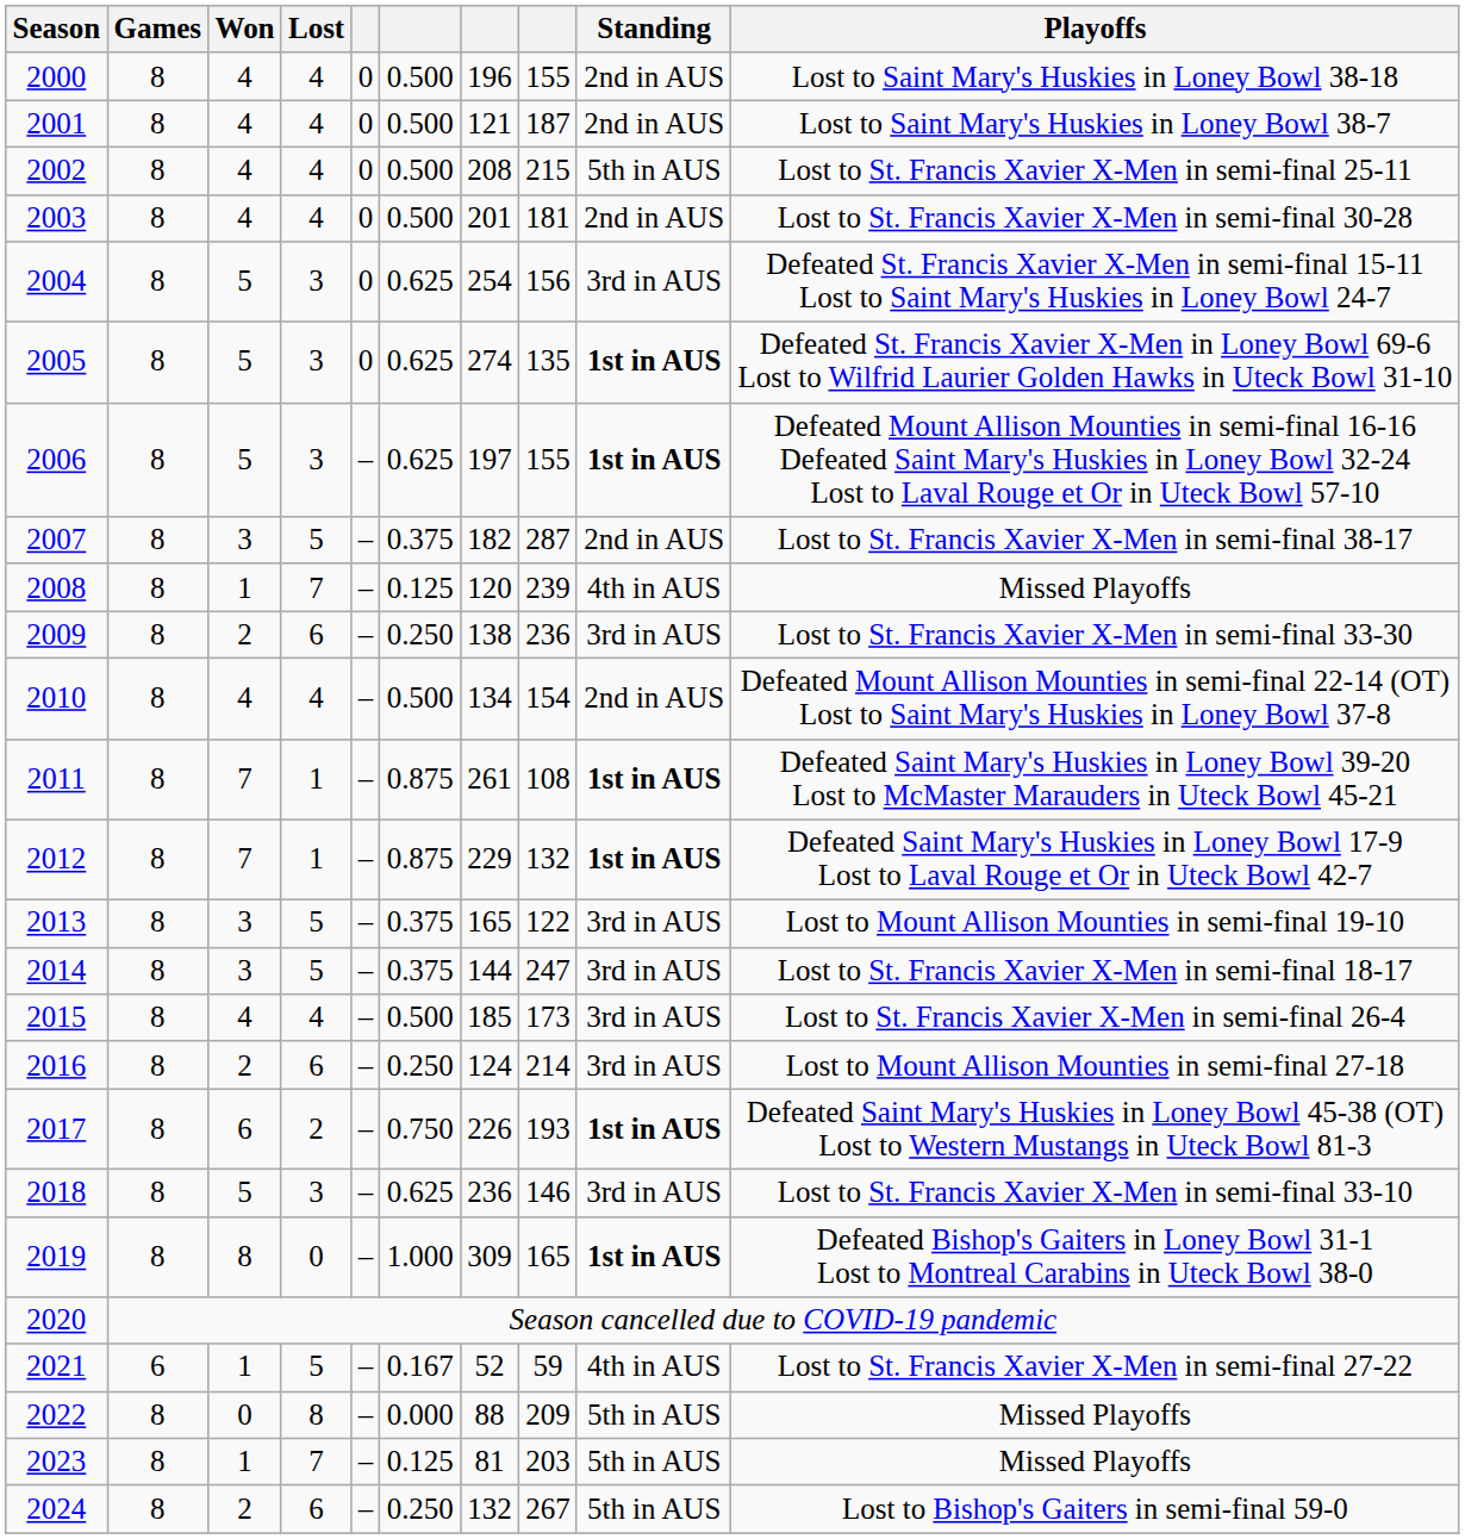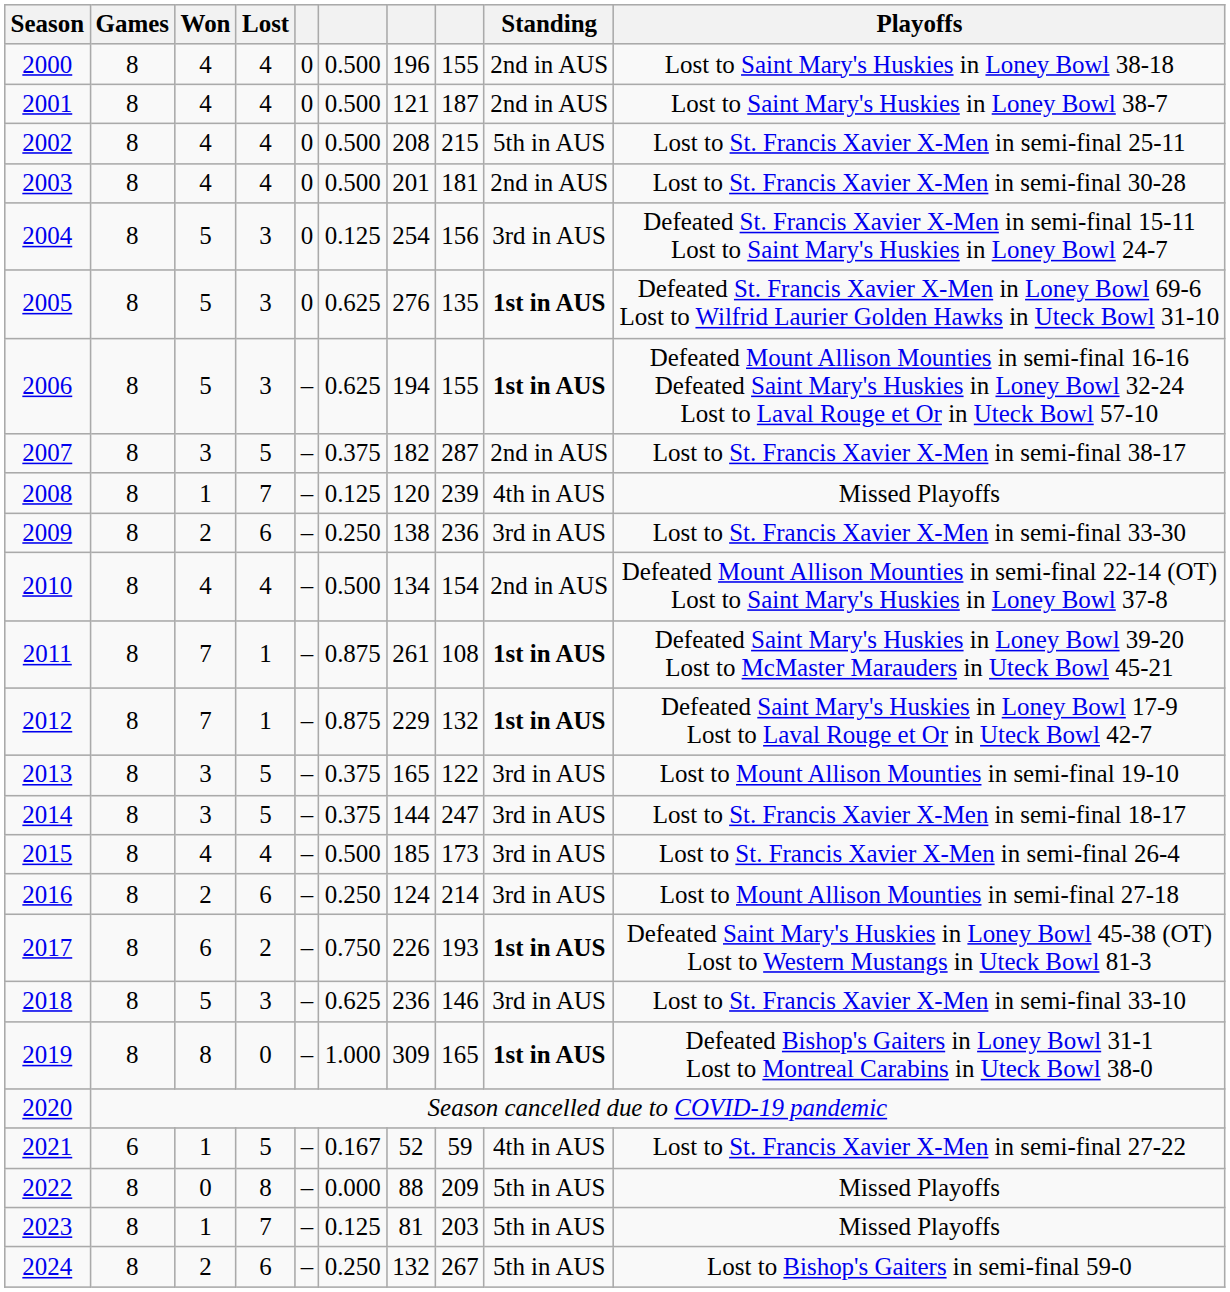 <table class="wikitable" style="text-align:center">
 <tr>
 <th>Season</th>
 <th>Games</th>
 <th>Won</th>
 <th>Lost</th>
 <th></th>
 <th></th>
 <th></th>
 <th></th>
 <th>Standing</th>
 <th>Playoffs</th>
 </tr>
 <tr>
 <td><a href='#'>2000</a></td>
 <td>8</td>
 <td>4</td>
 <td>4</td>
 <td>0</td>
 <td>0.500</td>
 <td>196</td>
 <td>155</td>
 <td>2nd in AUS</td>
 <td>Lost to <a href='#'>Saint Mary's Huskies</a> in <a href='#'>Loney Bowl</a> 38-18</td>
 </tr>
 <tr>
 <td><a href='#'>2001</a></td>
 <td>8</td>
 <td>4</td>
 <td>4</td>
 <td>0</td>
 <td>0.500</td>
 <td>121</td>
 <td>187</td>
 <td>2nd in AUS</td>
 <td>Lost to <a href='#'>Saint Mary's Huskies</a> in <a href='#'>Loney Bowl</a> 38-7</td>
 </tr>
 <tr>
 <td><a href='#'>2002</a></td>
 <td>8</td>
 <td>4</td>
 <td>4</td>
 <td>0</td>
 <td>0.500</td>
 <td>208</td>
 <td>215</td>
 <td>5th in AUS</td>
 <td>Lost to <a href='#'>St. Francis Xavier X-Men</a> in semi-final 25-11</td>
 </tr>
 <tr>
 <td><a href='#'>2003</a></td>
 <td>8</td>
 <td>4</td>
 <td>4</td>
 <td>0</td>
 <td>0.500</td>
 <td>201</td>
 <td>181</td>
 <td>2nd in AUS</td>
 <td>Lost to <a href='#'>St. Francis Xavier X-Men</a> in semi-final 30-28</td>
 </tr>
 <tr>
 <td><a href='#'>2004</a></td>
 <td>8</td>
 <td>5</td>
 <td>3</td>
 <td>0</td>
-<td>0.625</td>
+<td>0.125</td>
 <td>254</td>
 <td>156</td>
 <td>3rd in AUS</td>
 <td>Defeated <a href='#'>St. Francis Xavier X-Men</a> in semi-final 15-11<br>Lost to <a href='#'>Saint Mary's Huskies</a> in <a href='#'>Loney Bowl</a> 24-7</td>
 </tr>
 <tr>
 <td><a href='#'>2005</a></td>
 <td>8</td>
 <td>5</td>
 <td>3</td>
 <td>0</td>
 <td>0.625</td>
-<td>274</td>
+<td>276</td>
 <td>135</td>
 <td><strong>1st in AUS</strong></td>
 <td>Defeated <a href='#'>St. Francis Xavier X-Men</a> in <a href='#'>Loney Bowl</a> 69-6<br>Lost to <a href='#'>Wilfrid Laurier Golden Hawks</a> in <a href='#'>Uteck Bowl</a> 31-10</td>
 </tr>
 <tr>
 <td><a href='#'>2006</a></td>
 <td>8</td>
 <td>5</td>
 <td>3</td>
 <td>–</td>
 <td>0.625</td>
-<td>197</td>
+<td>194</td>
 <td>155</td>
 <td><strong>1st in AUS</strong></td>
 <td>Defeated <a href='#'>Mount Allison Mounties</a> in semi-final 16-16<br>Defeated <a href='#'>Saint Mary's Huskies</a> in <a href='#'>Loney Bowl</a> 32-24<br>Lost to <a href='#'>Laval Rouge et Or</a> in <a href='#'>Uteck Bowl</a> 57-10</td>
 </tr>
 <tr>
 <td><a href='#'>2007</a></td>
 <td>8</td>
 <td>3</td>
 <td>5</td>
 <td>–</td>
 <td>0.375</td>
 <td>182</td>
 <td>287</td>
 <td>2nd in AUS</td>
 <td>Lost to <a href='#'>St. Francis Xavier X-Men</a> in semi-final 38-17</td>
 </tr>
 <tr>
 <td><a href='#'>2008</a></td>
 <td>8</td>
 <td>1</td>
 <td>7</td>
 <td>–</td>
 <td>0.125</td>
 <td>120</td>
 <td>239</td>
 <td>4th in AUS</td>
 <td>Missed Playoffs</td>
 </tr>
 <tr>
 <td><a href='#'>2009</a></td>
 <td>8</td>
 <td>2</td>
 <td>6</td>
 <td>–</td>
 <td>0.250</td>
 <td>138</td>
 <td>236</td>
 <td>3rd in AUS</td>
 <td>Lost to <a href='#'>St. Francis Xavier X-Men</a> in semi-final 33-30</td>
 </tr>
 <tr>
 <td><a href='#'>2010</a></td>
 <td>8</td>
 <td>4</td>
 <td>4</td>
 <td>–</td>
 <td>0.500</td>
 <td>134</td>
 <td>154</td>
 <td>2nd in AUS</td>
 <td>Defeated <a href='#'>Mount Allison Mounties</a> in semi-final 22-14 (OT)<br>Lost to <a href='#'>Saint Mary's Huskies</a> in <a href='#'>Loney Bowl</a> 37-8</td>
 </tr>
 <tr>
 <td><a href='#'>2011</a></td>
 <td>8</td>
 <td>7</td>
 <td>1</td>
 <td>–</td>
 <td>0.875</td>
 <td>261</td>
 <td>108</td>
 <td><strong>1st in AUS</strong></td>
 <td>Defeated <a href='#'>Saint Mary's Huskies</a> in <a href='#'>Loney Bowl</a> 39-20 <br>Lost to <a href='#'>McMaster Marauders</a> in <a href='#'>Uteck Bowl</a> 45-21</td>
 </tr>
 <tr>
 <td><a href='#'>2012</a></td>
 <td>8</td>
 <td>7</td>
 <td>1</td>
 <td>–</td>
 <td>0.875</td>
 <td>229</td>
 <td>132</td>
 <td><strong>1st in AUS</strong></td>
 <td>Defeated <a href='#'>Saint Mary's Huskies</a> in <a href='#'>Loney Bowl</a> 17-9<br>Lost to <a href='#'>Laval Rouge et Or</a> in <a href='#'>Uteck Bowl</a> 42-7</td>
 </tr>
 <tr>
 <td><a href='#'>2013</a></td>
 <td>8</td>
 <td>3</td>
 <td>5</td>
 <td>–</td>
 <td>0.375</td>
 <td>165</td>
 <td>122</td>
 <td>3rd in AUS</td>
 <td>Lost to <a href='#'>Mount Allison Mounties</a> in semi-final 19-10</td>
 </tr>
 <tr>
 <td><a href='#'>2014</a></td>
 <td>8</td>
 <td>3</td>
 <td>5</td>
 <td>–</td>
 <td>0.375</td>
 <td>144</td>
 <td>247</td>
 <td>3rd in AUS</td>
 <td>Lost to <a href='#'>St. Francis Xavier X-Men</a> in semi-final 18-17</td>
 </tr>
 <tr>
 <td><a href='#'>2015</a></td>
 <td>8</td>
 <td>4</td>
 <td>4</td>
 <td>–</td>
 <td>0.500</td>
 <td>185</td>
 <td>173</td>
 <td>3rd in AUS</td>
 <td>Lost to <a href='#'>St. Francis Xavier X-Men</a> in semi-final 26-4</td>
 </tr>
 <tr>
 <td><a href='#'>2016</a></td>
 <td>8</td>
 <td>2</td>
 <td>6</td>
 <td>–</td>
 <td>0.250</td>
 <td>124</td>
 <td>214</td>
 <td>3rd in AUS</td>
 <td>Lost to <a href='#'>Mount Allison Mounties</a> in semi-final 27-18</td>
 </tr>
 <tr>
 <td><a href='#'>2017</a></td>
 <td>8</td>
 <td>6</td>
 <td>2</td>
 <td>–</td>
 <td>0.750</td>
 <td>226</td>
 <td>193</td>
 <td><strong>1st in AUS</strong></td>
 <td>Defeated <a href='#'>Saint Mary's Huskies</a> in <a href='#'>Loney Bowl</a> 45-38 (OT)<br>Lost to <a href='#'>Western Mustangs</a> in <a href='#'>Uteck Bowl</a> 81-3</td>
 </tr>
 <tr>
 <td><a href='#'>2018</a></td>
 <td>8</td>
 <td>5</td>
 <td>3</td>
 <td>–</td>
 <td>0.625</td>
 <td>236</td>
 <td>146</td>
 <td>3rd in AUS</td>
 <td>Lost to <a href='#'>St. Francis Xavier X-Men</a> in semi-final 33-10</td>
 </tr>
 <tr>
 <td><a href='#'>2019</a></td>
 <td>8</td>
 <td>8</td>
 <td>0</td>
 <td>–</td>
 <td>1.000</td>
 <td>309</td>
 <td>165</td>
 <td><strong>1st in AUS</strong></td>
 <td>Defeated <a href='#'>Bishop's Gaiters</a> in <a href='#'>Loney Bowl</a> 31-1<br>Lost to <a href='#'>Montreal Carabins</a> in <a href='#'>Uteck Bowl</a> 38-0</td>
 </tr>
 <tr>
 <td><a href='#'>2020</a></td>
 <td align="center" colSpan="9"><em>Season cancelled due to <a href='#'>COVID-19 pandemic</a></em></td>
 </tr>
 <tr>
 <td><a href='#'>2021</a></td>
 <td>6</td>
 <td>1</td>
 <td>5</td>
 <td>–</td>
 <td>0.167</td>
 <td>52</td>
 <td>59</td>
 <td>4th in AUS</td>
 <td>Lost to <a href='#'>St. Francis Xavier X-Men</a> in semi-final 27-22</td>
 </tr>
 <tr>
 <td><a href='#'>2022</a></td>
 <td>8</td>
 <td>0</td>
 <td>8</td>
 <td>–</td>
 <td>0.000</td>
 <td>88</td>
 <td>209</td>
 <td>5th in AUS</td>
 <td>Missed Playoffs</td>
 </tr>
 <tr>
 <td><a href='#'>2023</a></td>
 <td>8</td>
 <td>1</td>
 <td>7</td>
 <td>–</td>
 <td>0.125</td>
 <td>81</td>
 <td>203</td>
 <td>5th in AUS</td>
 <td>Missed Playoffs</td>
 </tr>
 <tr>
 <td><a href='#'>2024</a></td>
 <td>8</td>
 <td>2</td>
 <td>6</td>
 <td>–</td>
 <td>0.250</td>
 <td>132</td>
 <td>267</td>
 <td>5th in AUS</td>
 <td>Lost to <a href='#'>Bishop's Gaiters</a> in semi-final 59-0</td>
 </tr>
 </table>
